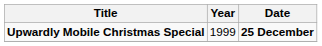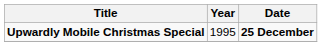 <table class="wikitable">
 <tr>
 <th>Title</th>
 <th>Year</th>
 <th>Date</th>
 </tr>
 <tr>
 <td><strong>Upwardly Mobile Christmas Special</strong></td>
-<td>1999</td>
+<td>1995</td>
 <td><strong>25 December</strong></td>
 </tr>
 <tr>
 </tr>
 </table>
